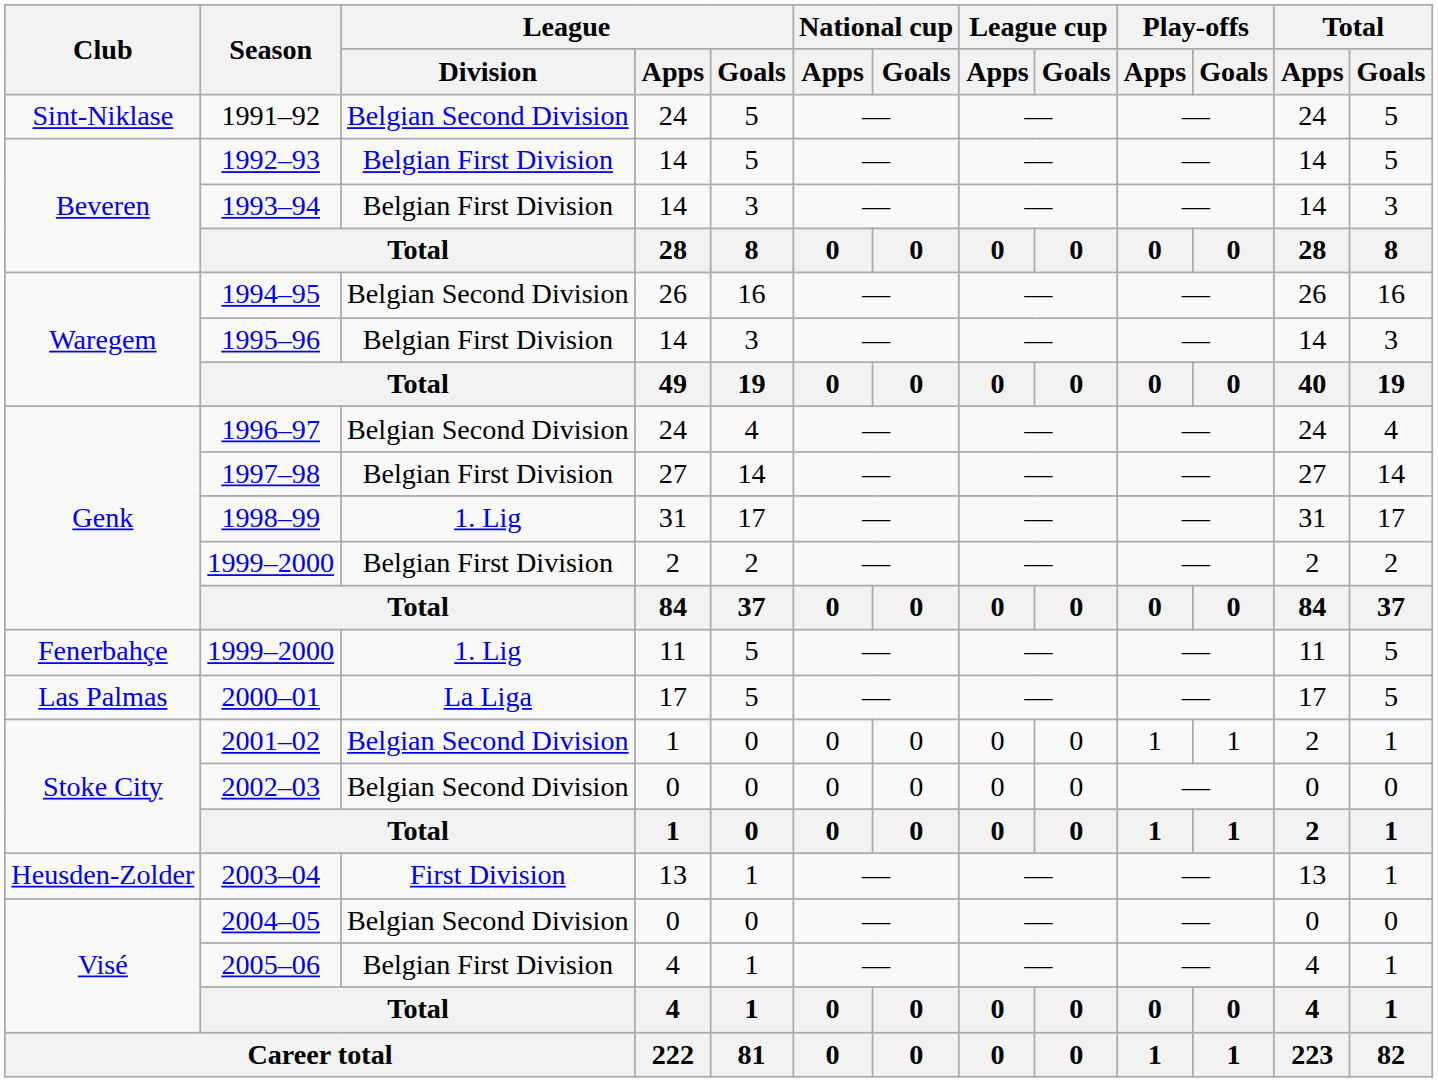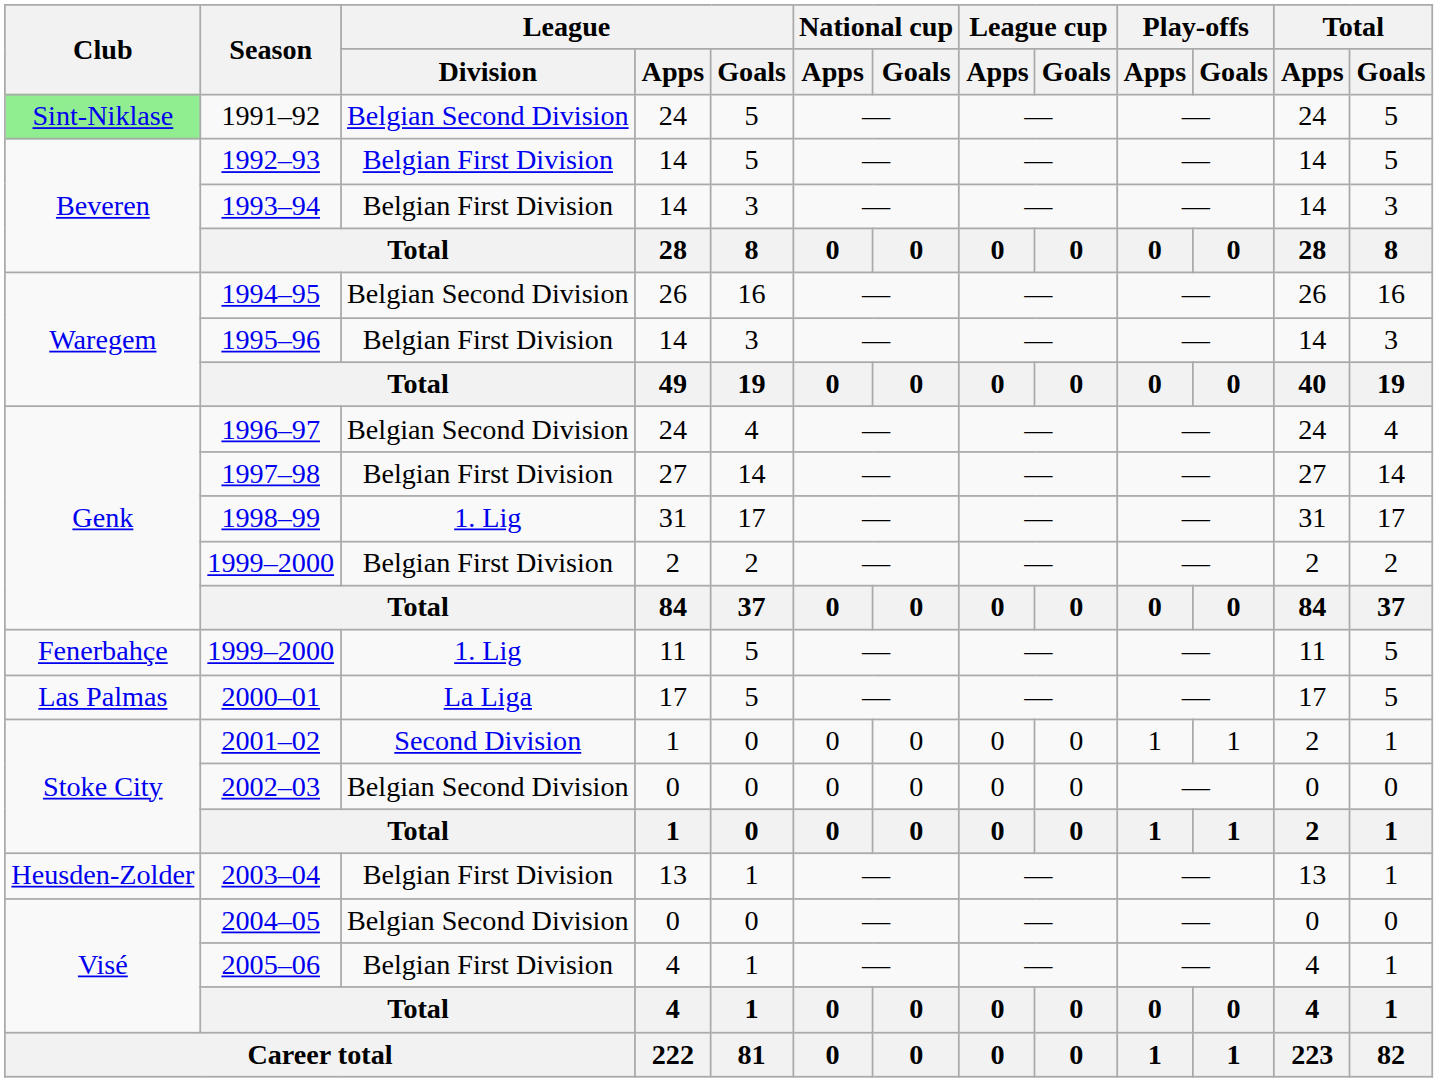 <table class="wikitable" style="text-align:center">
 <tr>
 <th rowspan="2">Club</th>
 <th rowspan="2">Season</th>
 <th colspan="3">League</th>
 <th colspan="2">National cup</th>
 <th colspan="2">League cup</th>
 <th colspan="2">Play-offs</th>
 <th colspan="2">Total</th>
 </tr>
 <tr>
 <th>Division</th>
 <th>Apps</th>
 <th>Goals</th>
 <th>Apps</th>
 <th>Goals</th>
 <th>Apps</th>
 <th>Goals</th>
 <th>Apps</th>
 <th>Goals</th>
 <th>Apps</th>
 <th>Goals</th>
 </tr>
 <tr>
-<td><a href='#'>Sint-Niklase</a></td>
+<td style="background: lightgreen;"><a href='#'>Sint-Niklase</a></td>
 <td>1991–92</td>
 <td><a href='#'>Belgian Second Division</a></td>
 <td>24</td>
 <td>5</td>
 <td colspan="2">—</td>
 <td colspan="2">—</td>
 <td colspan="2">—</td>
 <td>24</td>
 <td>5</td>
 </tr>
 <tr>
 <td rowspan="3"><a href='#'>Beveren</a></td>
 <td><a href='#'>1992–93</a></td>
 <td><a href='#'>Belgian First Division</a></td>
 <td>14</td>
 <td>5</td>
 <td colspan="2">—</td>
 <td colspan="2">—</td>
 <td colspan="2">—</td>
 <td>14</td>
 <td>5</td>
 </tr>
 <tr>
 <td><a href='#'>1993–94</a></td>
 <td>Belgian First Division</td>
 <td>14</td>
 <td>3</td>
 <td colspan="2">—</td>
 <td colspan="2">—</td>
 <td colspan="2">—</td>
 <td>14</td>
 <td>3</td>
 </tr>
 <tr>
 <th colspan="2">Total</th>
 <th>28</th>
 <th>8</th>
 <th>0</th>
 <th>0</th>
 <th>0</th>
 <th>0</th>
 <th>0</th>
 <th>0</th>
 <th>28</th>
 <th>8</th>
 </tr>
 <tr>
 <td rowspan="3"><a href='#'>Waregem</a></td>
 <td><a href='#'>1994–95</a></td>
 <td>Belgian Second Division</td>
 <td>26</td>
 <td>16</td>
 <td colspan="2">—</td>
 <td colspan="2">—</td>
 <td colspan="2">—</td>
 <td>26</td>
 <td>16</td>
 </tr>
 <tr>
 <td><a href='#'>1995–96</a></td>
 <td>Belgian First Division</td>
 <td>14</td>
 <td>3</td>
 <td colspan="2">—</td>
 <td colspan="2">—</td>
 <td colspan="2">—</td>
 <td>14</td>
 <td>3</td>
 </tr>
 <tr>
 <th colspan="2">Total</th>
 <th>49</th>
 <th>19</th>
 <th>0</th>
 <th>0</th>
 <th>0</th>
 <th>0</th>
 <th>0</th>
 <th>0</th>
 <th>40</th>
 <th>19</th>
 </tr>
 <tr>
 <td rowspan="5"><a href='#'>Genk</a></td>
 <td><a href='#'>1996–97</a></td>
 <td>Belgian Second Division</td>
 <td>24</td>
 <td>4</td>
 <td colspan="2">—</td>
 <td colspan="2">—</td>
 <td colspan="2">—</td>
 <td>24</td>
 <td>4</td>
 </tr>
 <tr>
 <td><a href='#'>1997–98</a></td>
 <td>Belgian First Division</td>
 <td>27</td>
 <td>14</td>
 <td colspan="2">—</td>
 <td colspan="2">—</td>
 <td colspan="2">—</td>
 <td>27</td>
 <td>14</td>
 </tr>
 <tr>
 <td><a href='#'>1998–99</a></td>
 <td><a href='#'>1. Lig</a></td>
 <td>31</td>
 <td>17</td>
 <td colspan="2">—</td>
 <td colspan="2">—</td>
 <td colspan="2">—</td>
 <td>31</td>
 <td>17</td>
 </tr>
 <tr>
 <td><a href='#'>1999–2000</a></td>
 <td>Belgian First Division</td>
 <td>2</td>
 <td>2</td>
 <td colspan="2">—</td>
 <td colspan="2">—</td>
 <td colspan="2">—</td>
 <td>2</td>
 <td>2</td>
 </tr>
 <tr>
 <th colspan="2">Total</th>
 <th>84</th>
 <th>37</th>
 <th>0</th>
 <th>0</th>
 <th>0</th>
 <th>0</th>
 <th>0</th>
 <th>0</th>
 <th>84</th>
 <th>37</th>
 </tr>
 <tr>
 <td><a href='#'>Fenerbahçe</a></td>
 <td><a href='#'>1999–2000</a></td>
 <td><a href='#'>1. Lig</a></td>
 <td>11</td>
 <td>5</td>
 <td colspan="2">—</td>
 <td colspan="2">—</td>
 <td colspan="2">—</td>
 <td>11</td>
 <td>5</td>
 </tr>
 <tr>
 <td><a href='#'>Las Palmas</a></td>
 <td><a href='#'>2000–01</a></td>
 <td><a href='#'>La Liga</a></td>
 <td>17</td>
 <td>5</td>
 <td colspan="2">—</td>
 <td colspan="2">—</td>
 <td colspan="2">—</td>
 <td>17</td>
 <td>5</td>
 </tr>
 <tr>
 <td rowspan="3"><a href='#'>Stoke City</a></td>
 <td><a href='#'>2001–02</a></td>
-<td><a href='#'>Belgian Second Division</a></td>
+<td><a href='#'>Second Division</a></td>
 <td>1</td>
 <td>0</td>
 <td>0</td>
 <td>0</td>
 <td>0</td>
 <td>0</td>
 <td>1</td>
 <td>1</td>
 <td>2</td>
 <td>1</td>
 </tr>
 <tr>
 <td><a href='#'>2002–03</a></td>
 <td>Belgian Second Division</td>
 <td>0</td>
 <td>0</td>
 <td>0</td>
 <td>0</td>
 <td>0</td>
 <td>0</td>
 <td colspan="2">—</td>
 <td>0</td>
 <td>0</td>
 </tr>
 <tr>
 <th colspan="2">Total</th>
 <th>1</th>
 <th>0</th>
 <th>0</th>
 <th>0</th>
 <th>0</th>
 <th>0</th>
 <th>1</th>
 <th>1</th>
 <th>2</th>
 <th>1</th>
 </tr>
 <tr>
 <td><a href='#'>Heusden-Zolder</a></td>
 <td><a href='#'>2003–04</a></td>
-<td><a href='#'>First Division</a></td>
+<td>Belgian First Division</td>
 <td>13</td>
 <td>1</td>
 <td colspan="2">—</td>
 <td colspan="2">—</td>
 <td colspan="2">—</td>
 <td>13</td>
 <td>1</td>
 </tr>
 <tr>
 <td rowspan="3"><a href='#'>Visé</a></td>
 <td><a href='#'>2004–05</a></td>
 <td>Belgian Second Division</td>
 <td>0</td>
 <td>0</td>
 <td colspan="2">—</td>
 <td colspan="2">—</td>
 <td colspan="2">—</td>
 <td>0</td>
 <td>0</td>
 </tr>
 <tr>
 <td><a href='#'>2005–06</a></td>
 <td>Belgian First Division</td>
 <td>4</td>
 <td>1</td>
 <td colspan="2">—</td>
 <td colspan="2">—</td>
 <td colspan="2">—</td>
 <td>4</td>
 <td>1</td>
 </tr>
 <tr>
 <th colspan="2">Total</th>
 <th>4</th>
 <th>1</th>
 <th>0</th>
 <th>0</th>
 <th>0</th>
 <th>0</th>
 <th>0</th>
 <th>0</th>
 <th>4</th>
 <th>1</th>
 </tr>
 <tr>
 <th colspan="3">Career total</th>
 <th>222</th>
 <th>81</th>
 <th>0</th>
 <th>0</th>
 <th>0</th>
 <th>0</th>
 <th>1</th>
 <th>1</th>
 <th>223</th>
 <th>82</th>
 </tr>
 </table>
